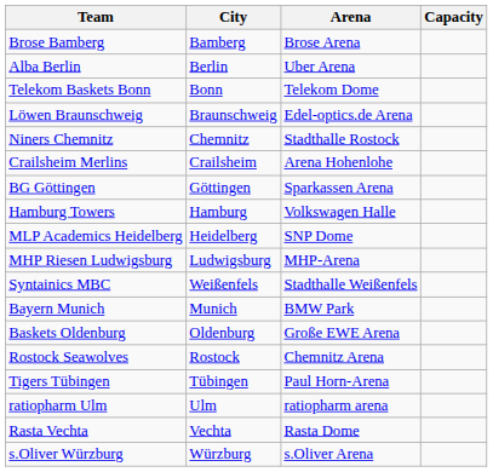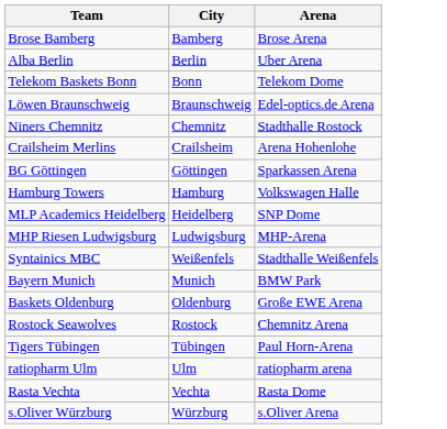 <table class="wikitable sortable">
 <tr>
 <th>Team</th>
 <th>City</th>
 <th>Arena</th>
-<th>Capacity</th>
 </tr>
 <tr>
 <td><a href='#'>Brose Bamberg</a></td>
 <td><a href='#'>Bamberg</a></td>
 <td><a href='#'>Brose Arena</a></td>
-<td></td>
 </tr>
 <tr>
 <td><a href='#'>Alba Berlin</a></td>
 <td><a href='#'>Berlin</a></td>
 <td><a href='#'>Uber Arena</a></td>
-<td></td>
 </tr>
 <tr>
 <td><a href='#'>Telekom Baskets Bonn</a></td>
 <td><a href='#'>Bonn</a></td>
 <td><a href='#'>Telekom Dome</a></td>
-<td></td>
 </tr>
 <tr>
 <td><a href='#'>Löwen Braunschweig</a></td>
 <td><a href='#'>Braunschweig</a></td>
 <td><a href='#'>Edel-optics.de Arena</a></td>
-<td></td>
 </tr>
 <tr>
 <td><a href='#'>Niners Chemnitz</a></td>
 <td><a href='#'>Chemnitz</a></td>
 <td><a href='#'>Stadthalle Rostock</a></td>
-<td></td>
 </tr>
 <tr>
 <td><a href='#'>Crailsheim Merlins</a></td>
 <td><a href='#'>Crailsheim</a></td>
 <td><a href='#'>Arena Hohenlohe</a></td>
-<td></td>
 </tr>
 <tr>
 <td><a href='#'>BG Göttingen</a></td>
 <td><a href='#'>Göttingen</a></td>
 <td><a href='#'>Sparkassen Arena</a></td>
-<td></td>
 </tr>
 <tr>
 <td><a href='#'>Hamburg Towers</a></td>
 <td><a href='#'>Hamburg</a></td>
 <td><a href='#'>Volkswagen Halle</a></td>
-<td></td>
 </tr>
 <tr>
 <td><a href='#'>MLP Academics Heidelberg</a></td>
 <td><a href='#'>Heidelberg</a></td>
 <td><a href='#'>SNP Dome</a></td>
-<td></td>
 </tr>
 <tr>
 <td><a href='#'>MHP Riesen Ludwigsburg</a></td>
 <td><a href='#'>Ludwigsburg</a></td>
 <td><a href='#'>MHP-Arena</a></td>
-<td></td>
 </tr>
 <tr>
 <td><a href='#'>Syntainics MBC</a></td>
 <td><a href='#'>Weißenfels</a></td>
 <td><a href='#'>Stadthalle Weißenfels</a></td>
-<td></td>
 </tr>
 <tr>
 <td><a href='#'>Bayern Munich</a></td>
 <td><a href='#'>Munich</a></td>
 <td><a href='#'>BMW Park</a></td>
-<td></td>
 </tr>
 <tr>
 <td><a href='#'>Baskets Oldenburg</a></td>
 <td><a href='#'>Oldenburg</a></td>
 <td><a href='#'>Große EWE Arena</a></td>
-<td></td>
 </tr>
 <tr>
 <td><a href='#'>Rostock Seawolves</a></td>
 <td><a href='#'>Rostock</a></td>
 <td><a href='#'>Chemnitz Arena</a></td>
-<td></td>
 </tr>
 <tr>
 <td><a href='#'>Tigers Tübingen</a></td>
 <td><a href='#'>Tübingen</a></td>
 <td><a href='#'>Paul Horn-Arena</a></td>
-<td></td>
 </tr>
 <tr>
 <td><a href='#'>ratiopharm Ulm</a></td>
 <td><a href='#'>Ulm</a></td>
 <td><a href='#'>ratiopharm arena</a></td>
-<td></td>
 </tr>
 <tr>
 <td><a href='#'>Rasta Vechta</a></td>
 <td><a href='#'>Vechta</a></td>
 <td><a href='#'>Rasta Dome</a></td>
-<td></td>
 </tr>
 <tr>
 <td><a href='#'>s.Oliver Würzburg</a></td>
 <td><a href='#'>Würzburg</a></td>
 <td><a href='#'>s.Oliver Arena</a></td>
-<td></td>
 </tr>
 </table>
